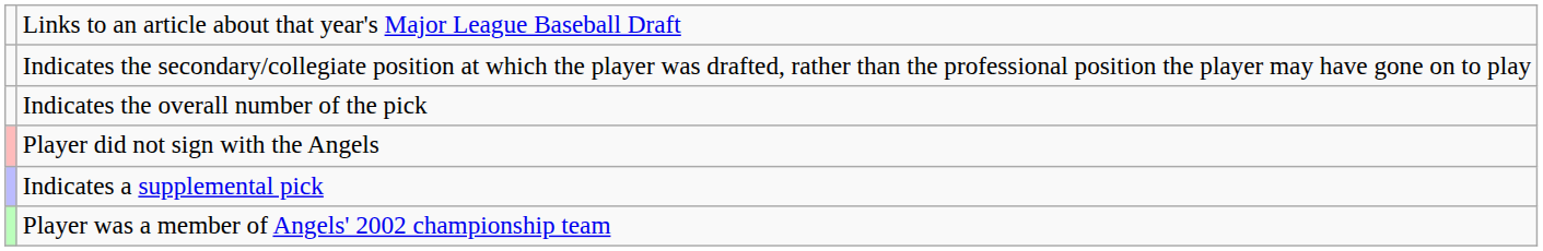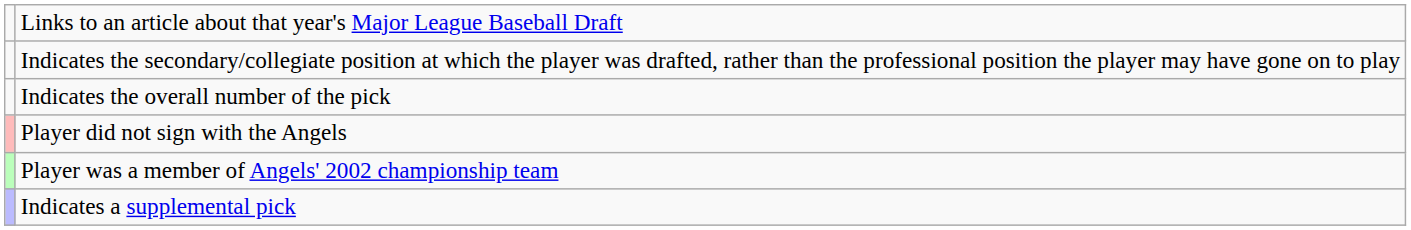 <table class="wikitable" border="1">
 <tr>
 <td></td>
 <td>Links to an article about that year's <a href='#'>Major League Baseball Draft</a></td>
 </tr>
 <tr>
 <td></td>
 <td>Indicates the secondary/collegiate position at which the player was drafted, rather than the professional position the player may have gone on to play</td>
 </tr>
 <tr>
 <td></td>
 <td>Indicates the overall number of the pick</td>
 </tr>
 <tr>
 <td bgcolor="#ffbbbb"></td>
 <td>Player did not sign with the Angels</td>
 </tr>
 <tr>
+<td bgcolor="#bbffbb"></td>
+<td>Player was a member of <a href='#'>Angels' 2002 championship team</a></td>
+</tr>
+<tr>
 <td bgcolor="#bbbbff"></td>
 <td>Indicates a <a href='#'>supplemental pick</a></td>
 </tr>
-<tr>
-<td bgcolor="#bbffbb"></td>
-<td>Player was a member of <a href='#'>Angels' 2002 championship team</a></td>
-</tr>
 </table>
